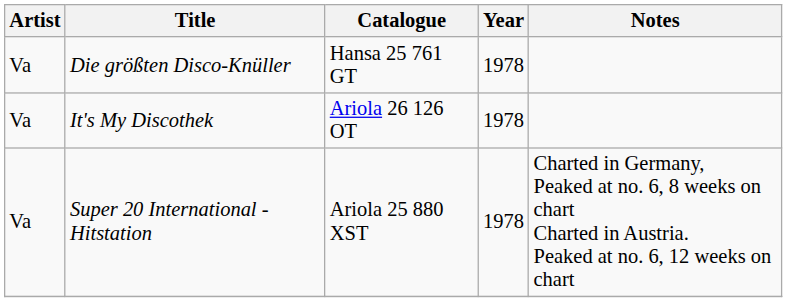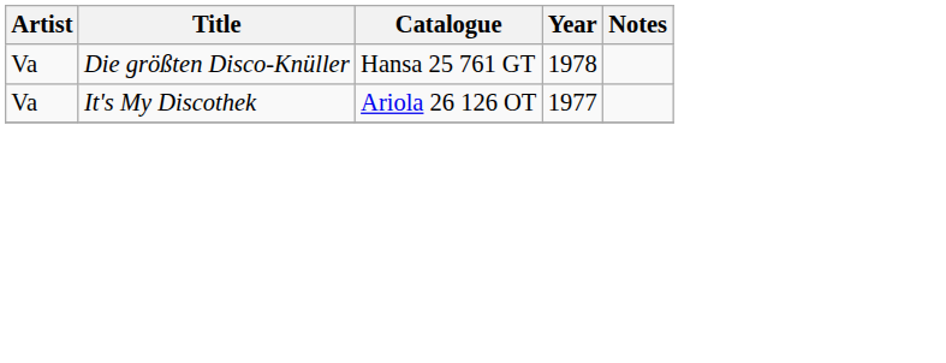 <table class="wikitable plainrowheaders sortable">
 <tr>
 <th scope="col">Artist</th>
 <th scope="col">Title</th>
 <th scope="col">Catalogue</th>
 <th scope="col">Year</th>
 <th scope="col" class="unsortable">Notes</th>
 </tr>
 <tr>
 <td>Va</td>
 <td><em>Die größten Disco-Knüller</em></td>
 <td>Hansa 25 761 GT</td>
 <td>1978</td>
 <td></td>
 </tr>
 <tr>
 <td>Va</td>
 <td><em>It's My Discothek</em></td>
 <td><a href='#'>Ariola</a> 26 126 OT</td>
-<td>1978</td>
+<td>1977</td>
 <td></td>
-</tr>
-<tr>
-<td>Va</td>
-<td><em>Super 20 International - Hitstation</em></td>
-<td>Ariola 25 880 XST</td>
-<td>1978</td>
-<td>Charted in Germany,<br> Peaked at no. 6, 8 weeks on chart<br> Charted in Austria.<br> Peaked at no. 6, 12 weeks on chart</td>
 </tr>
 <tr>
 </tr>
 </table>
